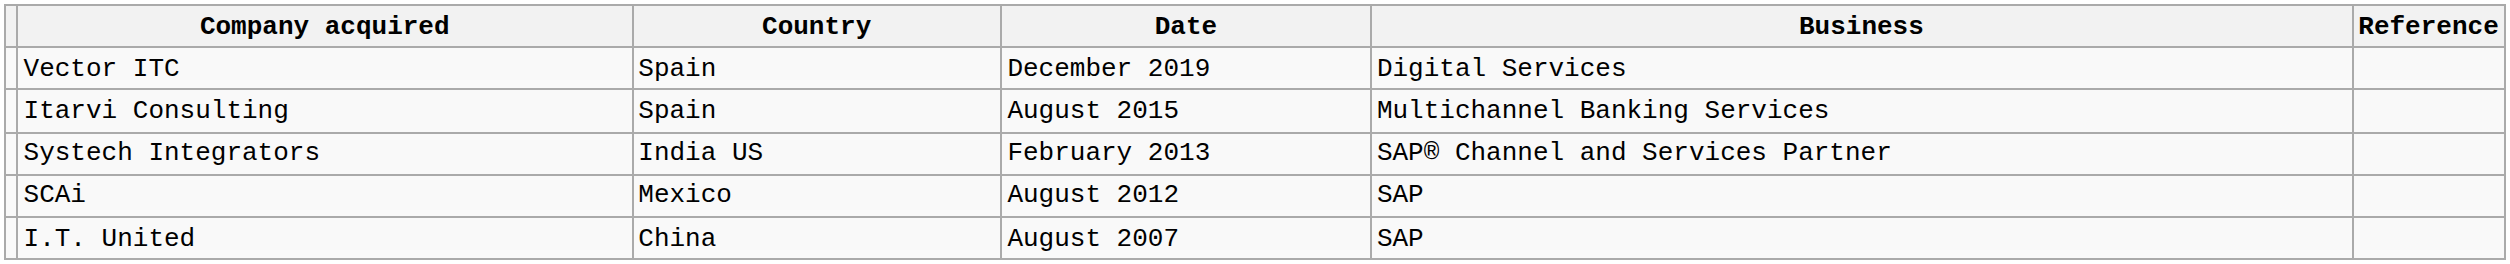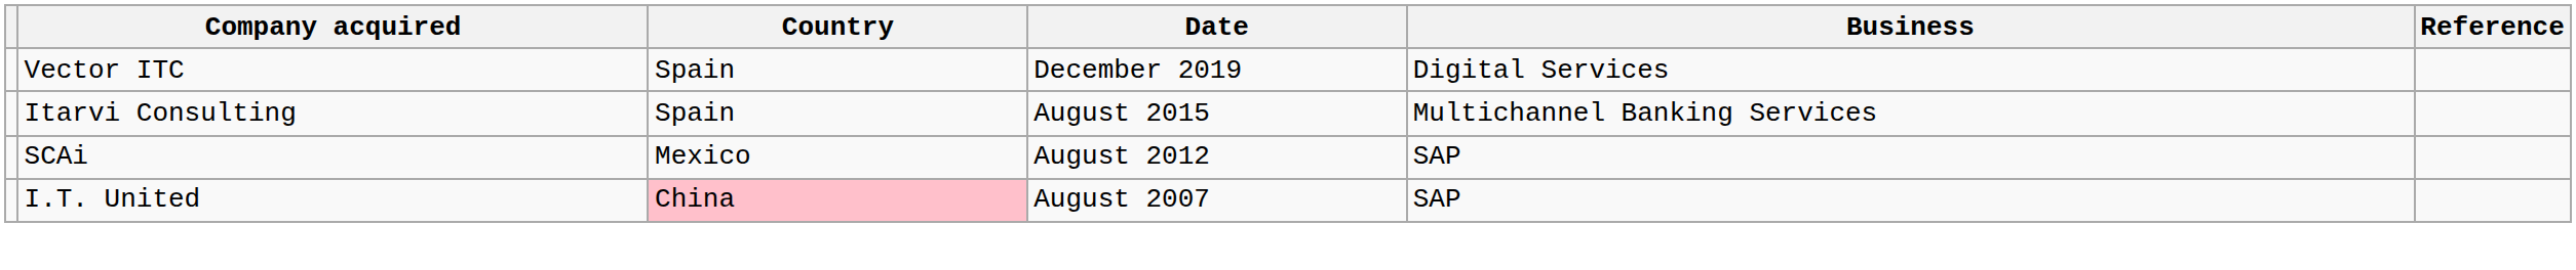 <table class="wikitable sortable">
 <tr>
 <th></th>
 <th width="25%">Company acquired</th>
 <th width="15%">Country</th>
 <th width="15%">Date</th>
 <th width="40%">Business</th>
 <th width="5%">Reference</th>
 </tr>
 <tr>
 <td></td>
 <td>Vector ITC</td>
 <td> Spain</td>
 <td>December 2019</td>
 <td>Digital Services</td>
 <td></td>
 </tr>
 <tr>
 <td></td>
 <td>Itarvi Consulting</td>
 <td> Spain</td>
 <td>August 2015</td>
 <td>Multichannel Banking Services</td>
 <td></td>
 </tr>
 <tr>
 <td></td>
-<td>Systech Integrators</td>
-<td> India  US</td>
-<td>February 2013</td>
-<td>SAP® Channel and Services Partner</td>
-<td></td>
-</tr>
-<tr>
-<td></td>
 <td>SCAi</td>
 <td> Mexico</td>
 <td>August 2012</td>
 <td>SAP</td>
 <td></td>
 </tr>
 <tr>
 <td></td>
 <td>I.T. United</td>
-<td> China</td>
+<td style="background: pink;"> China</td>
 <td>August 2007</td>
 <td>SAP</td>
 <td></td>
 </tr>
 </table>
